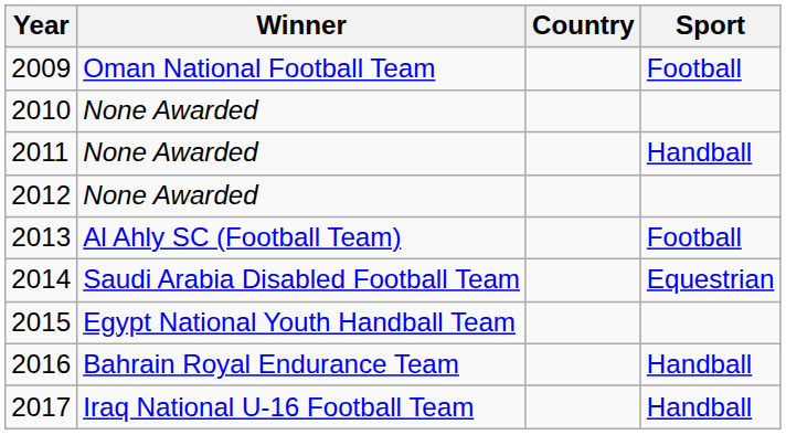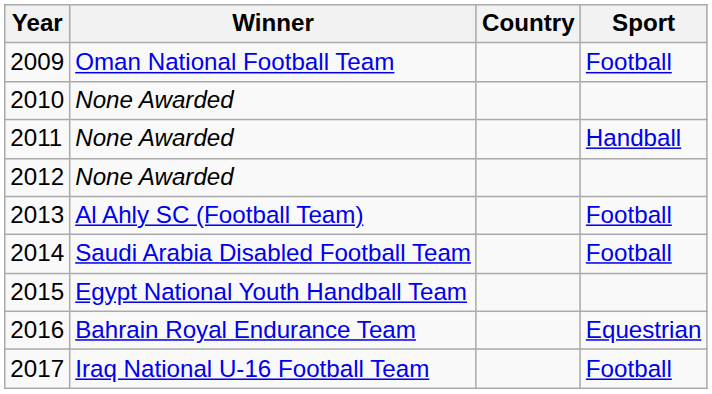 <table class="wikitable">
 <tr>
 <th>Year</th>
 <th>Winner</th>
 <th>Country</th>
 <th>Sport</th>
 </tr>
 <tr>
 <td>2009</td>
 <td><a href='#'>Oman National Football Team</a></td>
 <td></td>
 <td><a href='#'>Football</a></td>
 </tr>
 <tr>
 <td>2010</td>
 <td><em>None Awarded</em></td>
 <td></td>
 <td></td>
 </tr>
 <tr>
 <td>2011</td>
 <td><em>None Awarded</em></td>
 <td></td>
 <td><a href='#'>Handball</a></td>
 </tr>
 <tr>
 <td>2012</td>
 <td><em>None Awarded</em></td>
 <td></td>
 <td></td>
 </tr>
 <tr>
 <td>2013</td>
 <td><a href='#'>Al Ahly SC (Football Team)</a></td>
 <td></td>
 <td><a href='#'>Football</a></td>
 </tr>
 <tr>
 <td>2014</td>
 <td><a href='#'>Saudi Arabia Disabled Football Team</a></td>
 <td></td>
-<td><a href='#'>Equestrian</a></td>
+<td><a href='#'>Football</a></td>
 </tr>
 <tr>
 <td>2015</td>
 <td><a href='#'>Egypt National Youth Handball Team</a></td>
 <td></td>
 <td></td>
 </tr>
 <tr>
 <td>2016</td>
 <td><a href='#'>Bahrain Royal Endurance Team</a></td>
 <td></td>
-<td><a href='#'>Handball</a></td>
+<td><a href='#'>Equestrian</a></td>
 </tr>
 <tr>
 <td>2017</td>
 <td><a href='#'>Iraq National U-16 Football Team</a></td>
 <td></td>
-<td><a href='#'>Handball</a></td>
+<td><a href='#'>Football</a></td>
 </tr>
 </table>
